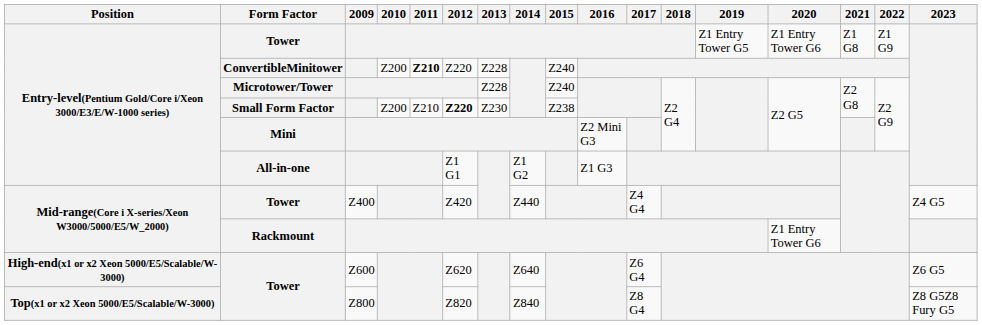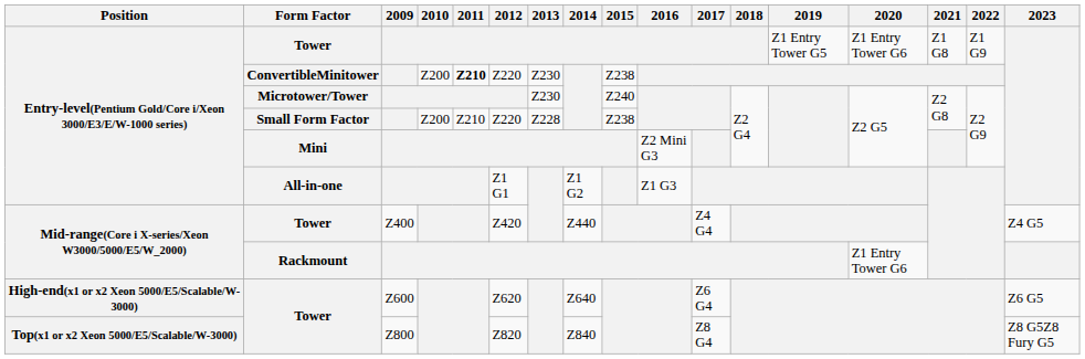 <table class="wikitable mw-collapsible mw-collapsed" style="min-width:60%;">
 <tr>
 <th>Position</th>
 <th>Form Factor</th>
 <th>2009</th>
 <th>2010</th>
 <th>2011</th>
 <th>2012</th>
 <th>2013</th>
 <th>2014</th>
 <th>2015</th>
 <th>2016</th>
 <th>2017</th>
 <th>2018</th>
 <th>2019</th>
 <th>2020</th>
 <th>2021</th>
 <th>2022</th>
 <th>2023</th>
 </tr>
 <tr>
 <th rowspan="6">Entry-level<small>(Pentium Gold/Core i/Xeon 3000/E3/E/W-1000 series)</small></th>
 <th>Tower</th>
 <th colspan="10"></th>
 <td>Z1 Entry Tower G5</td>
 <td>Z1 Entry Tower G6</td>
 <td>Z1 G8</td>
 <td>Z1 G9</td>
 <th rowspan="6"></th>
 </tr>
 <tr>
 <th>ConvertibleMinitower</th>
 <th></th>
 <td>Z200</td>
 <td><strong>Z210</strong></td>
 <td>Z220</td>
-<td>Z228</td>
+<td>Z230</td>
 <th rowspan="3"></th>
-<td>Z240</td>
+<td>Z238</td>
 <th colspan="7"></th>
 </tr>
 <tr>
 <th>Microtower/Tower</th>
 <th colspan="4"></th>
-<td>Z228</td>
+<td>Z230</td>
 <td>Z240</td>
 <th colspan="2" rowspan="2"></th>
 <td rowspan="3">Z2 G4</td>
 <th rowspan="3"></th>
 <td rowspan="3">Z2 G5</td>
 <td rowspan="2">Z2 G8</td>
 <td rowspan="3">Z2 G9</td>
 </tr>
 <tr>
 <th>Small Form Factor</th>
 <th></th>
 <td>Z200</td>
 <td>Z210</td>
-<td><strong>Z220</strong></td>
-<td>Z230</td>
+<td>Z220</td>
+<td>Z228</td>
 <td>Z238</td>
 </tr>
 <tr>
 <th>Mini</th>
 <th colspan="7"></th>
 <td>Z2 Mini G3</td>
 <th></th>
 <th></th>
 </tr>
 <tr>
 <th>All-in-one</th>
 <th colspan="3"></th>
 <td>Z1 G1</td>
 <th rowspan="2"></th>
 <td>Z1 G2</td>
 <th></th>
 <td>Z1 G3</td>
 <th colspan="4"></th>
 <th colspan="2" rowspan="3"></th>
 </tr>
 <tr>
 <th rowspan="2">Mid-range<small>(Core i X-series/Xeon W3000/5000/E5/W_2000)</small></th>
 <th>Tower</th>
 <td>Z400</td>
 <th colspan="2"></th>
 <td>Z420</td>
 <td>Z440</td>
 <th colspan="2"></th>
 <td>Z4 G4</td>
 <th colspan="3"></th>
 <td>Z4 G5</td>
 </tr>
 <tr>
 <th>Rackmount</th>
 <th colspan="11"></th>
 <td>Z1 Entry Tower G6</td>
 <th></th>
 </tr>
 <tr>
 <th>High-end<small>(x1 or x2 Xeon 5000/E5/Scalable/W-3000)</small></th>
 <th rowspan="2">Tower</th>
 <td>Z600</td>
 <th colspan="2" rowspan="2"></th>
 <td>Z620</td>
 <th rowspan="2"></th>
 <td>Z640</td>
 <th colspan="2" rowspan="2"></th>
 <td>Z6 G4</td>
 <th colspan="5" rowspan="2"></th>
 <td>Z6 G5</td>
 </tr>
 <tr>
 <th>Top<small>(x1 or x2 Xeon 5000/E5/Scalable/W-3000)</small></th>
 <td>Z800</td>
 <td>Z820</td>
 <td>Z840</td>
 <td>Z8 G4</td>
 <td>Z8 G5Z8 Fury G5</td>
 </tr>
 </table>
